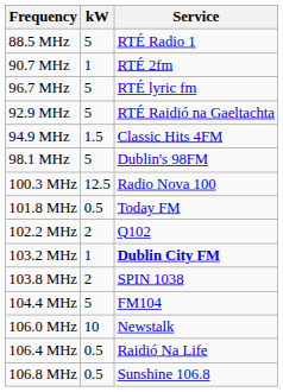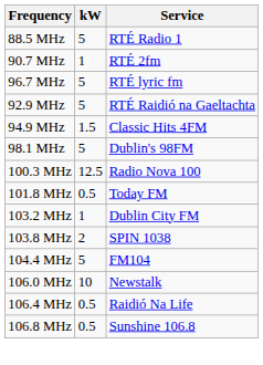 <table class="wikitable sortable">
 <tr>
 <th>Frequency</th>
 <th>kW</th>
 <th>Service</th>
 </tr>
 <tr>
 <td>88.5 MHz</td>
 <td>5</td>
 <td><a href='#'>RTÉ Radio 1</a></td>
 </tr>
 <tr>
 <td>90.7 MHz</td>
 <td>1</td>
 <td><a href='#'>RTÉ 2fm</a></td>
 </tr>
 <tr>
 <td>96.7 MHz</td>
 <td>5</td>
 <td><a href='#'>RTÉ lyric fm</a></td>
 </tr>
 <tr>
 <td>92.9 MHz</td>
 <td>5</td>
 <td><a href='#'>RTÉ Raidió na Gaeltachta</a></td>
 </tr>
 <tr>
 <td>94.9 MHz</td>
 <td>1.5</td>
 <td><a href='#'>Classic Hits 4FM</a></td>
 </tr>
 <tr>
 <td>98.1 MHz</td>
 <td>5</td>
 <td><a href='#'>Dublin's 98FM</a></td>
 </tr>
 <tr>
 <td>100.3 MHz</td>
 <td>12.5</td>
 <td><a href='#'>Radio Nova 100</a></td>
 </tr>
 <tr>
 <td>101.8 MHz</td>
 <td>0.5</td>
 <td><a href='#'>Today FM</a></td>
 </tr>
 <tr>
-<td>102.2 MHz</td>
-<td>2</td>
-<td><a href='#'>Q102</a></td>
-</tr>
-<tr>
 <td>103.2 MHz</td>
 <td>1</td>
-<td><strong><a href='#'>Dublin City FM</a></strong></td>
+<td><a href='#'>Dublin City FM</a></td>
 </tr>
 <tr>
 <td>103.8 MHz</td>
 <td>2</td>
 <td><a href='#'>SPIN 1038</a></td>
 </tr>
 <tr>
 <td>104.4 MHz</td>
 <td>5</td>
 <td><a href='#'>FM104</a></td>
 </tr>
 <tr>
 <td>106.0 MHz</td>
 <td>10</td>
 <td><a href='#'>Newstalk</a></td>
 </tr>
 <tr>
 <td>106.4 MHz</td>
 <td>0.5</td>
 <td><a href='#'>Raidió Na Life</a></td>
 </tr>
 <tr>
 <td>106.8 MHz</td>
 <td>0.5</td>
 <td><a href='#'>Sunshine 106.8</a></td>
 </tr>
 </table>
